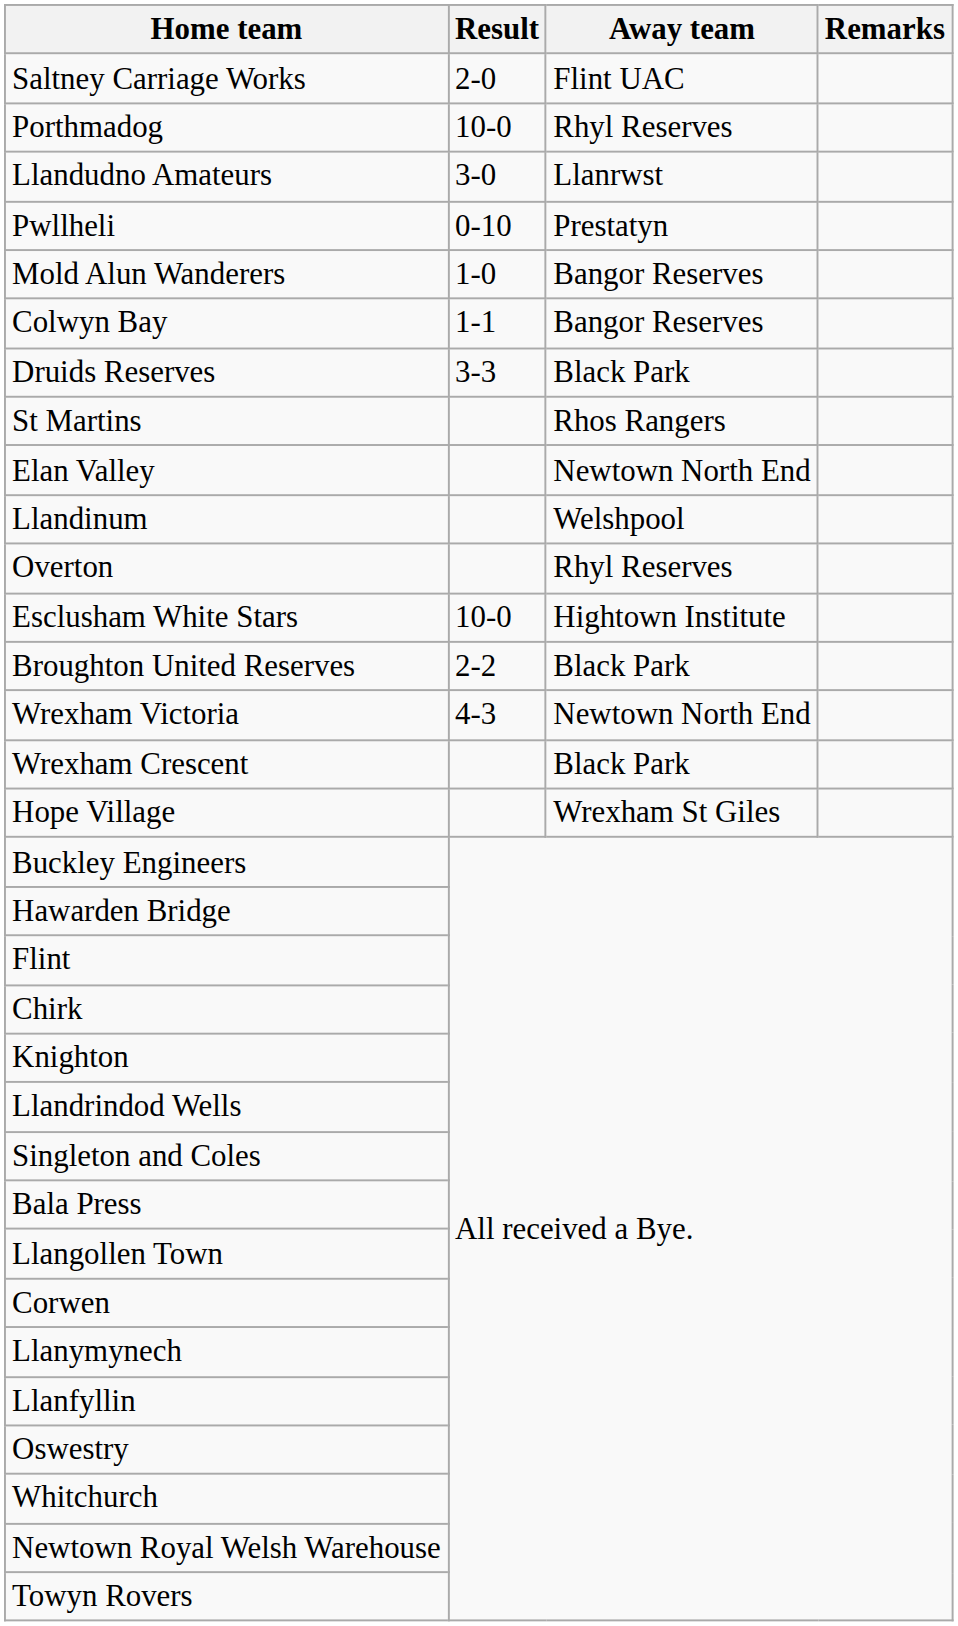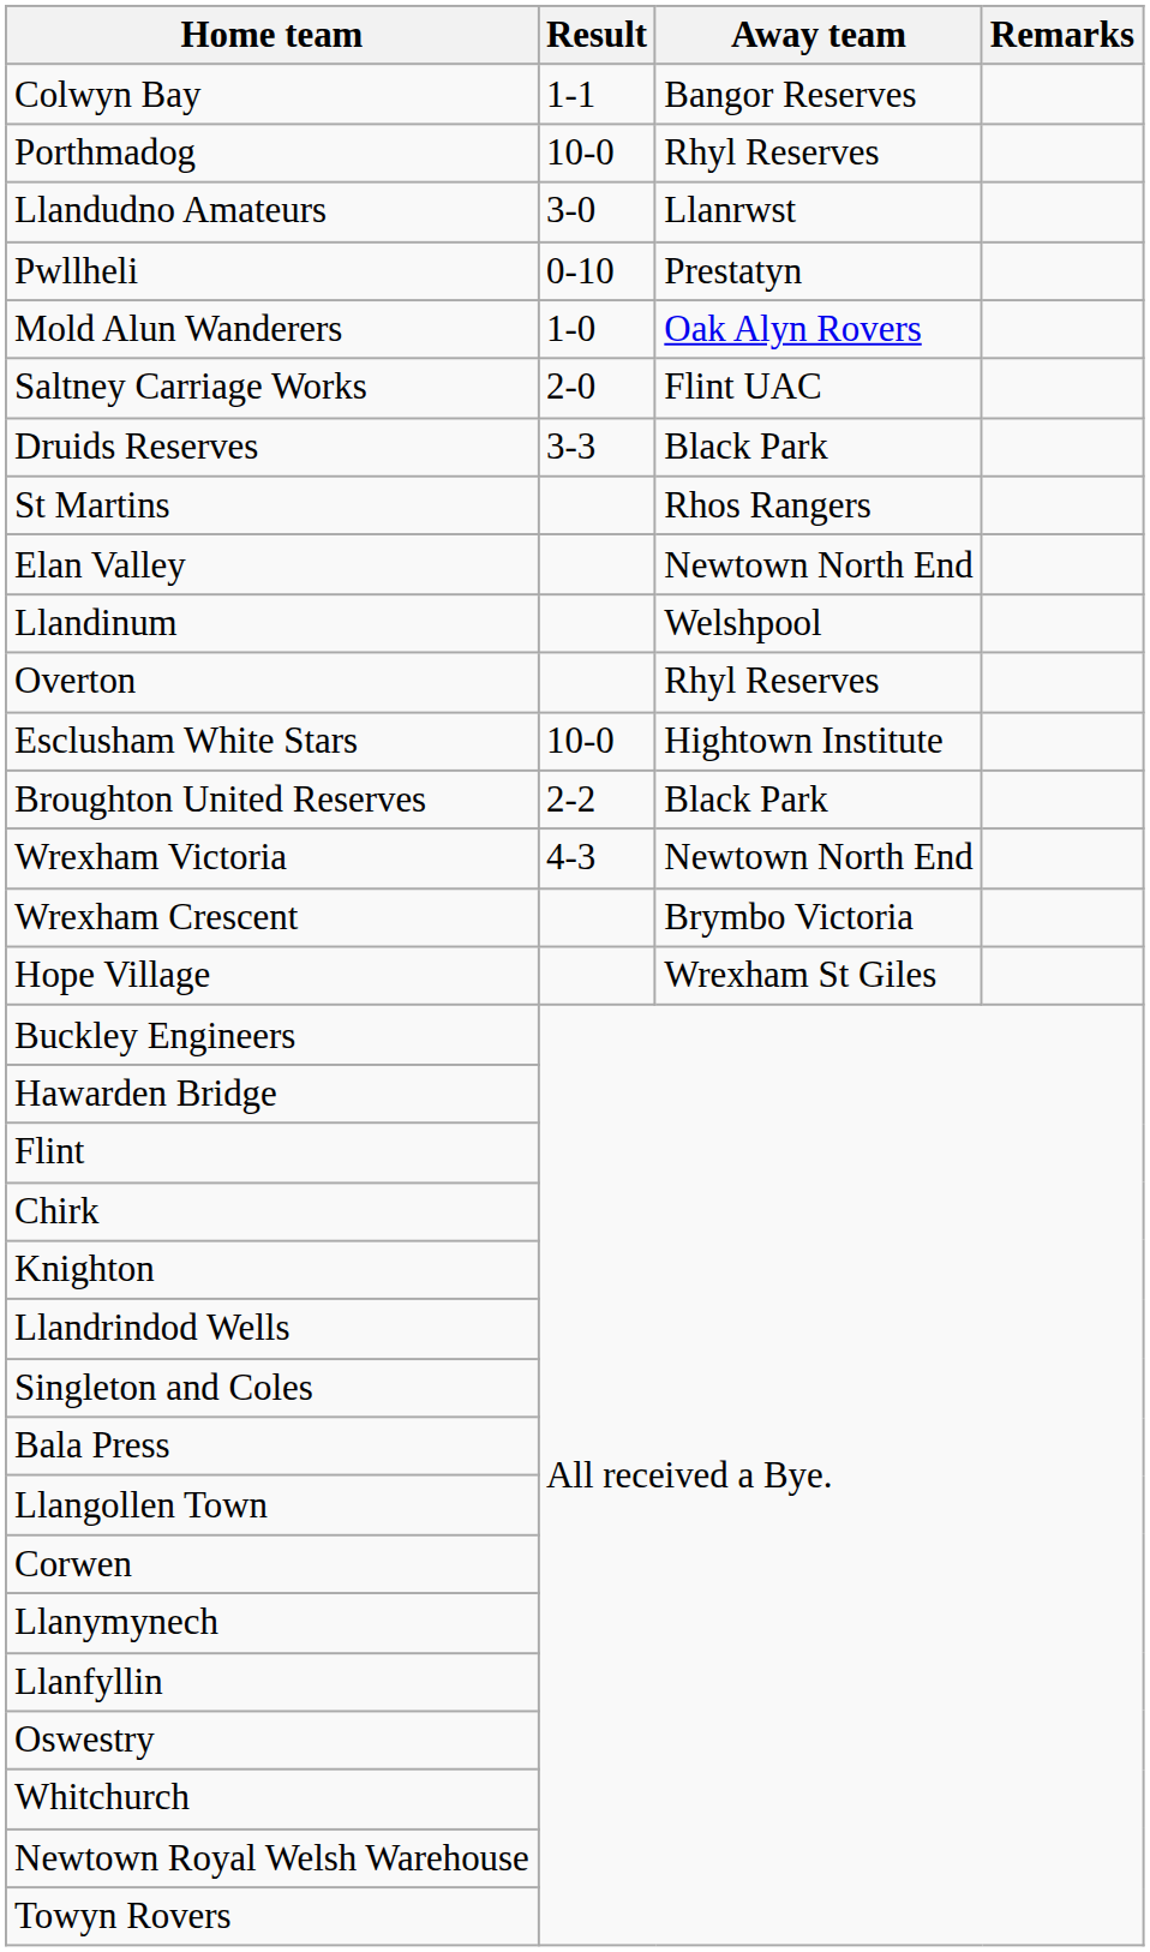 <table class="wikitable">
 <tr>
 <th>Home team</th>
 <th>Result</th>
 <th>Away team</th>
 <th>Remarks</th>
 </tr>
 <tr>
-<td>Saltney Carriage Works</td>
-<td>2-0</td>
-<td>Flint UAC</td>
+<td>Colwyn Bay</td>
+<td>1-1</td>
+<td>Bangor Reserves</td>
 <td></td>
 </tr>
 <tr>
 <td>Porthmadog</td>
 <td>10-0</td>
 <td>Rhyl Reserves</td>
 <td></td>
 </tr>
 <tr>
 <td>Llandudno Amateurs</td>
 <td>3-0</td>
 <td>Llanrwst</td>
 <td></td>
 </tr>
 <tr>
 <td>Pwllheli</td>
 <td>0-10</td>
 <td>Prestatyn</td>
 <td></td>
 </tr>
 <tr>
 <td>Mold Alun Wanderers</td>
 <td>1-0</td>
-<td>Bangor Reserves</td>
+<td><a href='#'>Oak Alyn Rovers</a></td>
 <td></td>
 </tr>
 <tr>
-<td>Colwyn Bay</td>
-<td>1-1</td>
-<td>Bangor Reserves</td>
+<td>Saltney Carriage Works</td>
+<td>2-0</td>
+<td>Flint UAC</td>
 <td></td>
 </tr>
 <tr>
 <td>Druids Reserves</td>
 <td>3-3</td>
 <td>Black Park</td>
 <td></td>
 </tr>
 <tr>
 <td> St Martins</td>
 <td></td>
 <td>Rhos Rangers</td>
 <td></td>
 </tr>
 <tr>
 <td>Elan Valley</td>
 <td></td>
 <td>Newtown North End</td>
 <td></td>
 </tr>
 <tr>
 <td>Llandinum</td>
 <td></td>
 <td>Welshpool</td>
 <td></td>
 </tr>
 <tr>
 <td>Overton</td>
 <td></td>
 <td>Rhyl Reserves</td>
 <td></td>
 </tr>
 <tr>
 <td>Esclusham White Stars</td>
 <td>10-0</td>
 <td>Hightown Institute</td>
 <td></td>
 </tr>
 <tr>
 <td>Broughton United Reserves</td>
 <td>2-2</td>
 <td>Black Park</td>
 <td></td>
 </tr>
 <tr>
 <td>Wrexham Victoria</td>
 <td>4-3</td>
 <td>Newtown North End</td>
 <td></td>
 </tr>
 <tr>
 <td>Wrexham Crescent</td>
 <td></td>
-<td>Black Park</td>
+<td>Brymbo Victoria</td>
 <td></td>
 </tr>
 <tr>
 <td>Hope Village</td>
 <td></td>
 <td>Wrexham St Giles</td>
 <td></td>
 </tr>
 <tr>
 <td>Buckley Engineers</td>
 <td colspan="3" rowspan="16">All received a Bye.</td>
 </tr>
 <tr>
 <td>Hawarden Bridge</td>
 </tr>
 <tr>
 <td>Flint</td>
 </tr>
 <tr>
 <td>Chirk</td>
 </tr>
 <tr>
 <td>Knighton</td>
 </tr>
 <tr>
 <td>Llandrindod Wells</td>
 </tr>
 <tr>
 <td> Singleton and Coles</td>
 </tr>
 <tr>
 <td>Bala Press</td>
 </tr>
 <tr>
 <td>Llangollen Town</td>
 </tr>
 <tr>
 <td>Corwen</td>
 </tr>
 <tr>
 <td>Llanymynech</td>
 </tr>
 <tr>
 <td>Llanfyllin</td>
 </tr>
 <tr>
 <td> Oswestry</td>
 </tr>
 <tr>
 <td> Whitchurch</td>
 </tr>
 <tr>
 <td>Newtown Royal Welsh Warehouse</td>
 </tr>
 <tr>
 <td>Towyn Rovers</td>
 </tr>
 </table>
